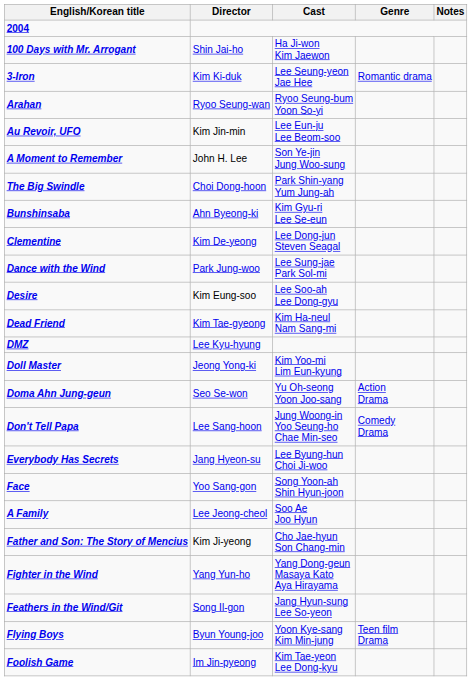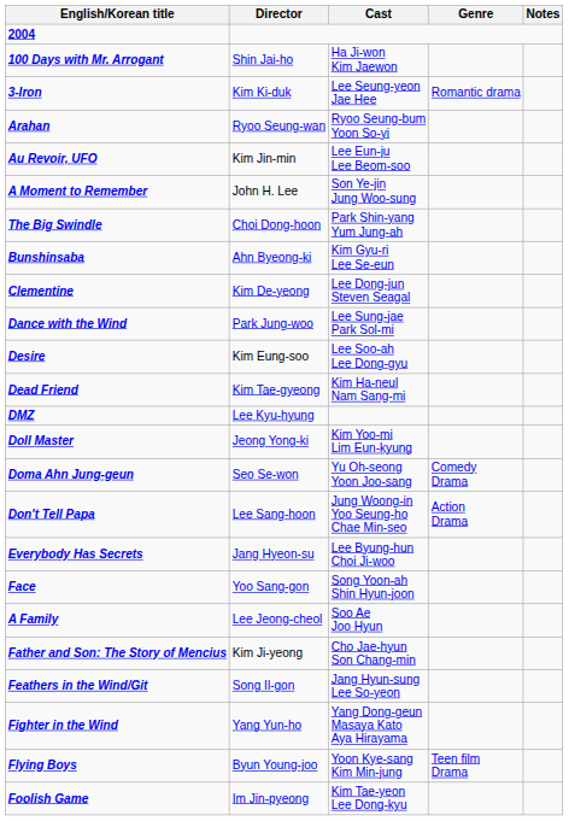 <table class="wikitable">
 <tr>
 <th>English/Korean title</th>
 <th>Director</th>
 <th>Cast</th>
 <th>Genre</th>
 <th>Notes</th>
 </tr>
 <tr>
 <td><strong><a href='#'>2004</a></strong></td>
 </tr>
 <tr>
 <td><strong><em><a href='#'>100 Days with Mr. Arrogant</a></em></strong></td>
 <td><a href='#'>Shin Jai-ho</a></td>
 <td><a href='#'>Ha Ji-won</a><br><a href='#'>Kim Jaewon</a></td>
 <td></td>
 <td></td>
 </tr>
 <tr>
 <td><strong><em><a href='#'>3-Iron</a></em></strong></td>
 <td><a href='#'>Kim Ki-duk</a></td>
 <td><a href='#'>Lee Seung-yeon</a><br><a href='#'>Jae Hee</a></td>
 <td><a href='#'>Romantic drama</a></td>
 <td></td>
 </tr>
 <tr>
 <td><strong><em><a href='#'>Arahan</a></em></strong></td>
 <td><a href='#'>Ryoo Seung-wan</a></td>
 <td><a href='#'>Ryoo Seung-bum</a><br><a href='#'>Yoon So-yi</a></td>
 <td></td>
 <td></td>
 </tr>
 <tr>
 <td><strong><em><a href='#'>Au Revoir, UFO</a></em></strong></td>
 <td>Kim Jin-min</td>
 <td><a href='#'>Lee Eun-ju</a><br><a href='#'>Lee Beom-soo</a></td>
 <td></td>
 <td></td>
 </tr>
 <tr>
 <td><strong><em><a href='#'>A Moment to Remember</a></em></strong></td>
 <td>John H. Lee</td>
 <td><a href='#'>Son Ye-jin</a><br><a href='#'>Jung Woo-sung</a></td>
 <td></td>
 <td></td>
 </tr>
 <tr>
 <td><strong><em><a href='#'>The Big Swindle</a></em></strong></td>
 <td><a href='#'>Choi Dong-hoon</a></td>
 <td><a href='#'>Park Shin-yang</a><br><a href='#'>Yum Jung-ah</a></td>
 <td></td>
 <td></td>
 </tr>
 <tr>
 <td><strong><em><a href='#'>Bunshinsaba</a></em></strong></td>
 <td><a href='#'>Ahn Byeong-ki</a></td>
 <td><a href='#'>Kim Gyu-ri</a><br><a href='#'>Lee Se-eun</a></td>
 <td></td>
 <td></td>
 </tr>
 <tr>
 <td><strong><em><a href='#'>Clementine</a></em></strong></td>
 <td><a href='#'>Kim De-yeong</a></td>
 <td><a href='#'>Lee Dong-jun</a><br><a href='#'>Steven Seagal</a></td>
 <td></td>
 <td></td>
 </tr>
 <tr>
 <td><strong><em><a href='#'>Dance with the Wind</a></em></strong></td>
 <td><a href='#'>Park Jung-woo</a></td>
 <td><a href='#'>Lee Sung-jae</a><br><a href='#'>Park Sol-mi</a></td>
 <td></td>
 <td></td>
 </tr>
 <tr>
 <td><strong><em><a href='#'>Desire</a></em></strong></td>
 <td>Kim Eung-soo</td>
 <td><a href='#'>Lee Soo-ah</a><br><a href='#'>Lee Dong-gyu</a></td>
 <td></td>
 <td></td>
 </tr>
 <tr>
 <td><strong><em><a href='#'>Dead Friend</a></em></strong></td>
 <td><a href='#'>Kim Tae-gyeong</a></td>
 <td><a href='#'>Kim Ha-neul</a><br><a href='#'>Nam Sang-mi</a></td>
 <td></td>
 <td></td>
 </tr>
 <tr>
 <td><strong><em><a href='#'>DMZ</a></em></strong></td>
 <td><a href='#'>Lee Kyu-hyung</a></td>
 <td></td>
 <td></td>
 <td></td>
 </tr>
 <tr>
 <td><strong><em><a href='#'>Doll Master</a></em></strong></td>
 <td><a href='#'>Jeong Yong-ki</a></td>
 <td><a href='#'>Kim Yoo-mi</a><br><a href='#'>Lim Eun-kyung</a></td>
 <td></td>
 <td></td>
 </tr>
 <tr>
 <td><strong><em><a href='#'>Doma Ahn Jung-geun</a></em></strong></td>
 <td><a href='#'>Seo Se-won</a></td>
 <td><a href='#'>Yu Oh-seong</a><br><a href='#'>Yoon Joo-sang</a></td>
-<td><a href='#'>Action</a><br><a href='#'>Drama</a></td>
+<td><a href='#'>Comedy</a><br><a href='#'>Drama</a></td>
 <td></td>
 </tr>
 <tr>
 <td><strong><em><a href='#'>Don't Tell Papa</a></em></strong></td>
 <td><a href='#'>Lee Sang-hoon</a></td>
 <td><a href='#'>Jung Woong-in</a><br><a href='#'>Yoo Seung-ho</a><br><a href='#'>Chae Min-seo</a></td>
-<td><a href='#'>Comedy</a><br><a href='#'>Drama</a></td>
+<td><a href='#'>Action</a><br><a href='#'>Drama</a></td>
 <td></td>
 </tr>
 <tr>
 <td><strong><em><a href='#'>Everybody Has Secrets</a></em></strong></td>
 <td><a href='#'>Jang Hyeon-su</a></td>
 <td><a href='#'>Lee Byung-hun</a><br><a href='#'>Choi Ji-woo</a></td>
 <td></td>
 <td></td>
 </tr>
 <tr>
 <td><strong><em><a href='#'>Face</a></em></strong></td>
 <td><a href='#'>Yoo Sang-gon</a></td>
 <td><a href='#'>Song Yoon-ah</a><br><a href='#'>Shin Hyun-joon</a></td>
 <td></td>
 <td></td>
 </tr>
 <tr>
 <td><strong><em><a href='#'>A Family</a></em></strong></td>
 <td><a href='#'>Lee Jeong-cheol</a></td>
 <td><a href='#'>Soo Ae</a><br><a href='#'>Joo Hyun</a></td>
 <td></td>
 <td></td>
 </tr>
 <tr>
 <td><strong><em><a href='#'>Father and Son: The Story of Mencius</a></em></strong></td>
 <td>Kim Ji-yeong</td>
 <td><a href='#'>Cho Jae-hyun</a><br><a href='#'>Son Chang-min</a></td>
 <td></td>
 <td></td>
 </tr>
 <tr>
-<td><strong><em><a href='#'>Fighter in the Wind</a></em></strong></td>
-<td><a href='#'>Yang Yun-ho</a></td>
-<td><a href='#'>Yang Dong-geun</a><br><a href='#'>Masaya Kato</a><br><a href='#'>Aya Hirayama</a></td>
+<td><strong><em><a href='#'>Feathers in the Wind/Git</a></em></strong></td>
+<td><a href='#'>Song Il-gon</a></td>
+<td><a href='#'>Jang Hyun-sung</a><br><a href='#'>Lee So-yeon</a></td>
 <td></td>
 <td></td>
 </tr>
 <tr>
-<td><strong><em><a href='#'>Feathers in the Wind/Git</a></em></strong></td>
-<td><a href='#'>Song Il-gon</a></td>
-<td><a href='#'>Jang Hyun-sung</a><br><a href='#'>Lee So-yeon</a></td>
+<td><strong><em><a href='#'>Fighter in the Wind</a></em></strong></td>
+<td><a href='#'>Yang Yun-ho</a></td>
+<td><a href='#'>Yang Dong-geun</a><br><a href='#'>Masaya Kato</a><br><a href='#'>Aya Hirayama</a></td>
 <td></td>
 <td></td>
 </tr>
 <tr>
 <td><strong><em><a href='#'>Flying Boys</a></em></strong></td>
 <td><a href='#'>Byun Young-joo</a></td>
 <td><a href='#'>Yoon Kye-sang</a><br><a href='#'>Kim Min-jung</a></td>
 <td><a href='#'>Teen film</a><br><a href='#'>Drama</a></td>
 <td></td>
 </tr>
 <tr>
 <td><strong><em><a href='#'>Foolish Game</a></em></strong></td>
 <td><a href='#'>Im Jin-pyeong</a></td>
 <td><a href='#'>Kim Tae-yeon</a><br><a href='#'>Lee Dong-kyu</a></td>
 <td></td>
 <td></td>
 </tr>
 </table>
